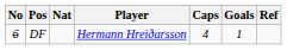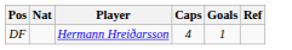 <table class="wikitable" style="text-align:center; border:1px #aaa solid;">
 <tr>
-<th>No</th>
 <th>Pos</th>
 <th>Nat</th>
 <th>Player</th>
 <th>Caps</th>
 <th>Goals</th>
 <th>Ref</th>
 </tr>
 <tr>
-<td><em><s>6</s></em></td>
 <td><em>DF</em></td>
 <td><em></em></td>
 <td style="text-align:left;"><a href='#'><em>Hermann Hreiðarsson</em></a></td>
 <td><em>4</em></td>
 <td><em>1</em></td>
 <td></td>
 </tr>
 </table>
